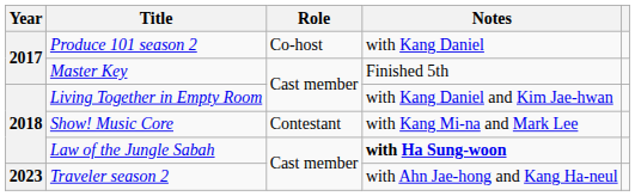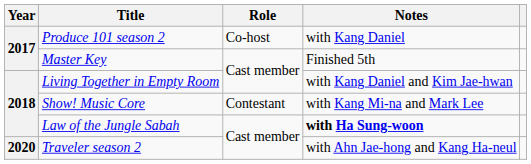 <table class="wikitable sortable plainrowheaders">
 <tr>
 <th scope="col">Year</th>
 <th scope="col">Title</th>
 <th scope="col">Role</th>
 <th scope="col">Notes</th>
 <th scope="col" class="unsortable"></th>
 </tr>
 <tr>
 <th scope="row" rowspan="2">2017</th>
 <td><em><a href='#'>Produce 101 season 2</a></em></td>
 <td>Co-host</td>
 <td>with <a href='#'>Kang Daniel</a></td>
 <td style="text-align:center"></td>
 </tr>
 <tr>
 <td><em><a href='#'>Master Key</a></em></td>
 <td rowspan="2">Cast member</td>
 <td>Finished 5th</td>
 <td style="text-align:center"></td>
 </tr>
 <tr>
 <th scope="row"  rowspan="3">2018</th>
 <td><em><a href='#'>Living Together in Empty Room</a></em></td>
 <td>with <a href='#'>Kang Daniel</a> and <a href='#'>Kim Jae-hwan</a></td>
 <td style="text-align:center"></td>
 </tr>
 <tr>
 <td><em><a href='#'>Show! Music Core</a></em></td>
 <td>Contestant</td>
 <td>with <a href='#'>Kang Mi-na</a> and <a href='#'>Mark Lee</a></td>
 <td style="text-align:center"></td>
 </tr>
 <tr>
 <td><em><a href='#'>Law of the Jungle Sabah</a></em></td>
 <td rowspan="2">Cast member</td>
 <td><strong>with <a href='#'>Ha Sung-woon</a></strong></td>
 <td style="text-align:center"></td>
 </tr>
 <tr>
-<th scope="row">2023</th>
+<th scope="row">2020</th>
 <td><em><a href='#'>Traveler season 2</a></em></td>
 <td>with <a href='#'>Ahn Jae-hong</a> and <a href='#'>Kang Ha-neul</a></td>
 <td style="text-align:center"></td>
 </tr>
 </table>
